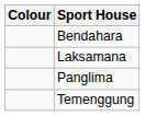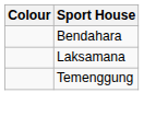 <table class="wikitable">
 <tr>
 <th>Colour</th>
 <th>Sport House</th>
 </tr>
 <tr>
 <td></td>
 <td>Bendahara</td>
 </tr>
 <tr>
 <td></td>
 <td>Laksamana</td>
 </tr>
 <tr>
 <td></td>
-<td>Panglima</td>
-</tr>
-<tr>
-<td></td>
 <td>Temenggung</td>
 </tr>
 </table>
